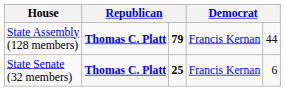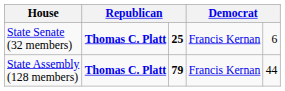 <table class=wikitable>
 <tr bgcolor=lightgrey>
 <th>House</th>
 <th colspan="2" ><a href='#'>Republican</a></th>
 <th colspan="2" ><a href='#'>Democrat</a></th>
+</tr>
+<tr>
+<td><a href='#'>State Senate</a> <br>(32 members)</td>
+<td><strong><a href='#'>Thomas C. Platt</a></strong></td>
+<td align="right"><strong>25</strong></td>
+<td><a href='#'>Francis Kernan</a></td>
+<td align="right">6</td>
 </tr>
 <tr>
 <td><a href='#'>State Assembly</a> <br>(128 members)</td>
 <td><strong><a href='#'>Thomas C. Platt</a></strong></td>
 <td align="right"><strong>79</strong></td>
 <td><a href='#'>Francis Kernan</a></td>
 <td align="right">44</td>
 </tr>
-<tr>
-<td><a href='#'>State Senate</a> <br>(32 members)</td>
-<td><strong><a href='#'>Thomas C. Platt</a></strong></td>
-<td align="right"><strong>25</strong></td>
-<td><a href='#'>Francis Kernan</a></td>
-<td align="right">6</td>
-</tr>
 </table>
